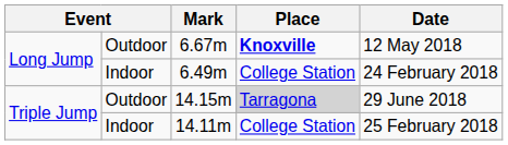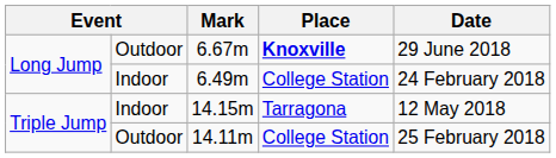 <table class="wikitable" style="border-collapse: collapse; font-size: 95%;">
 <tr>
 <th scope=col colspan=2>Event</th>
 <th scope=col>Mark</th>
 <th scope=col>Place</th>
 <th scope=col>Date</th>
 </tr>
 <tr>
 <td rowspan=2><a href='#'>Long Jump</a></td>
 <td>Outdoor</td>
 <td align="center">6.67m</td>
 <td><strong><a href='#'>Knoxville</a></strong></td>
-<td>12 May 2018</td>
+<td>29 June 2018</td>
 </tr>
 <tr>
 <td>Indoor</td>
 <td align="center">6.49m</td>
 <td><a href='#'>College Station</a></td>
 <td>24 February 2018</td>
 </tr>
 <tr>
 <td align="center" rowspan=2><a href='#'>Triple Jump</a></td>
-<td>Outdoor</td>
+<td>Indoor</td>
 <td align="center">14.15m</td>
-<td style="background: lightgrey;"><a href='#'>Tarragona</a></td>
-<td>29 June 2018</td>
+<td><a href='#'>Tarragona</a></td>
+<td>12 May 2018</td>
 </tr>
 <tr>
-<td>Indoor</td>
+<td>Outdoor</td>
 <td align="center">14.11m</td>
 <td><a href='#'>College Station</a></td>
 <td>25 February 2018</td>
 </tr>
 </table>
